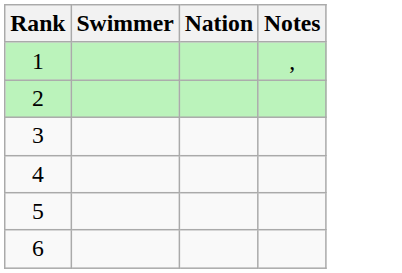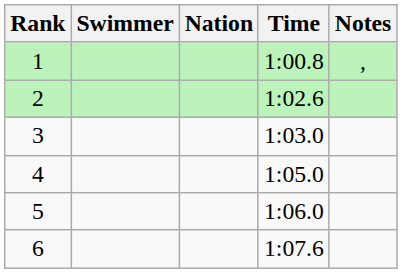 <table class="wikitable sortable" style="text-align:center">
 <tr>
 <th>Rank</th>
 <th>Swimmer</th>
 <th>Nation</th>
+<th>Time</th>
 <th>Notes</th>
 </tr>
 <tr bgcolor=bbf3bb>
 <td>1</td>
 <td align=left></td>
 <td align=left></td>
+<td>1:00.8</td>
 <td>, </td>
 </tr>
 <tr bgcolor=bbf3bb>
 <td>2</td>
 <td align=left></td>
 <td align=left></td>
+<td>1:02.6</td>
 <td></td>
 </tr>
 <tr>
 <td>3</td>
 <td align=left></td>
 <td align=left></td>
+<td>1:03.0</td>
 <td></td>
 </tr>
 <tr>
 <td>4</td>
 <td align=left></td>
 <td align=left></td>
+<td>1:05.0</td>
 <td></td>
 </tr>
 <tr>
 <td>5</td>
 <td align=left></td>
 <td align=left></td>
+<td>1:06.0</td>
 <td></td>
 </tr>
 <tr>
 <td>6</td>
 <td align=left></td>
 <td align=left></td>
+<td>1:07.6</td>
 <td></td>
 </tr>
 </table>
